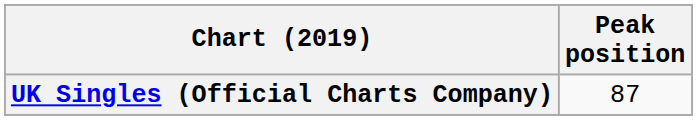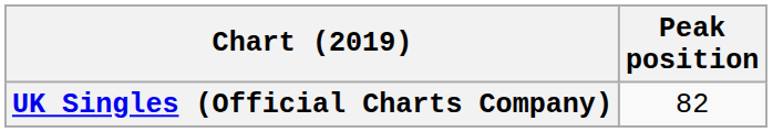 <table class="wikitable plainrowheaders" style="text-align:center">
 <tr>
 <th scope="col">Chart (2019)</th>
 <th scope="col">Peak<br>position</th>
 </tr>
 <tr>
 <th scope="row"><a href='#'>UK Singles</a> (Official Charts Company)</th>
-<td>87</td>
+<td>82</td>
 </tr>
 </table>
